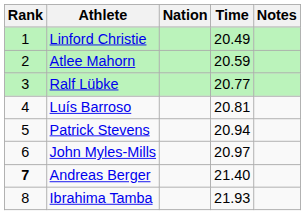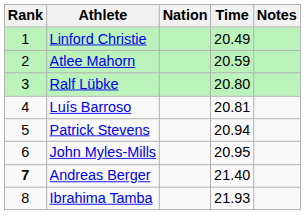 <table class="wikitable sortable" style="text-align:center">
 <tr>
 <th>Rank</th>
 <th>Athlete</th>
 <th>Nation</th>
 <th>Time</th>
 <th>Notes</th>
 </tr>
 <tr style="background:#bbf3bb;">
 <td>1</td>
 <td align=left><a href='#'>Linford Christie</a></td>
 <td align=left></td>
 <td>20.49</td>
 <td></td>
 </tr>
 <tr style="background:#bbf3bb;">
 <td>2</td>
 <td align=left><a href='#'>Atlee Mahorn</a></td>
 <td align=left></td>
 <td>20.59</td>
 <td></td>
 </tr>
 <tr style="background:#bbf3bb;">
 <td>3</td>
 <td align=left><a href='#'>Ralf Lübke</a></td>
 <td align=left></td>
-<td>20.77</td>
+<td>20.80</td>
 <td></td>
 </tr>
 <tr>
 <td>4</td>
 <td align=left><a href='#'>Luís Barroso</a></td>
 <td align=left></td>
 <td>20.81</td>
 <td></td>
 </tr>
 <tr>
 <td>5</td>
 <td align=left><a href='#'>Patrick Stevens</a></td>
 <td align=left></td>
 <td>20.94</td>
 <td></td>
 </tr>
 <tr>
 <td>6</td>
 <td align=left><a href='#'>John Myles-Mills</a></td>
 <td align=left></td>
-<td>20.97</td>
+<td>20.95</td>
 <td></td>
 </tr>
 <tr>
 <td><strong>7</strong></td>
 <td align=left><a href='#'>Andreas Berger</a></td>
 <td align=left></td>
 <td>21.40</td>
 <td></td>
 </tr>
 <tr>
 <td>8</td>
 <td align=left><a href='#'>Ibrahima Tamba</a></td>
 <td align=left></td>
 <td>21.93</td>
 <td></td>
 </tr>
 </table>
